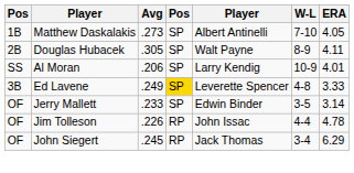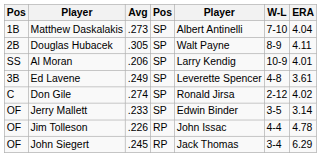 <table class="wikitable">
 <tr>
 <th>Pos</th>
 <th>Player</th>
 <th>Avg</th>
 <th>Pos</th>
 <th>Player</th>
 <th>W-L</th>
 <th>ERA</th>
 </tr>
 <tr>
 <td>1B</td>
 <td>Matthew Daskalakis</td>
 <td>.273</td>
 <td>SP</td>
 <td>Albert Antinelli</td>
 <td>7-10</td>
-<td>4.05</td>
+<td>4.04</td>
 </tr>
 <tr>
 <td>2B</td>
 <td>Douglas Hubacek</td>
 <td>.305</td>
 <td>SP</td>
 <td>Walt Payne</td>
 <td>8-9</td>
 <td>4.11</td>
 </tr>
 <tr>
 <td>SS</td>
 <td>Al Moran</td>
 <td>.206</td>
 <td>SP</td>
 <td>Larry Kendig</td>
 <td>10-9</td>
 <td>4.01</td>
 </tr>
 <tr>
 <td>3B</td>
 <td>Ed Lavene</td>
 <td>.249</td>
-<td style="background: gold;">SP</td>
+<td>SP</td>
 <td>Leverette Spencer</td>
 <td>4-8</td>
-<td>3.33</td>
+<td>3.61</td>
+</tr>
+<tr>
+<td>C</td>
+<td>Don Gile</td>
+<td>.274</td>
+<td>SP</td>
+<td>Ronald Jirsa</td>
+<td>2-12</td>
+<td>4.02</td>
 </tr>
 <tr>
 <td>OF</td>
 <td>Jerry Mallett</td>
 <td>.233</td>
 <td>SP</td>
 <td>Edwin Binder</td>
 <td>3-5</td>
 <td>3.14</td>
 </tr>
 <tr>
 <td>OF</td>
 <td>Jim Tolleson</td>
 <td>.226</td>
 <td>RP</td>
 <td>John Issac</td>
 <td>4-4</td>
 <td>4.78</td>
 </tr>
 <tr>
 <td>OF</td>
 <td>John Siegert</td>
 <td>.245</td>
 <td>RP</td>
 <td>Jack Thomas</td>
 <td>3-4</td>
 <td>6.29</td>
 </tr>
 </table>
